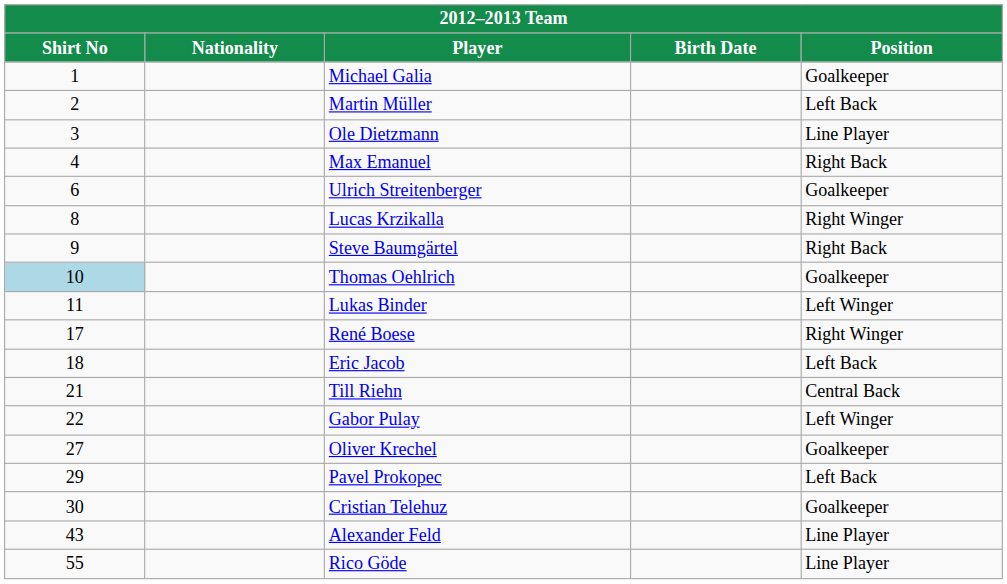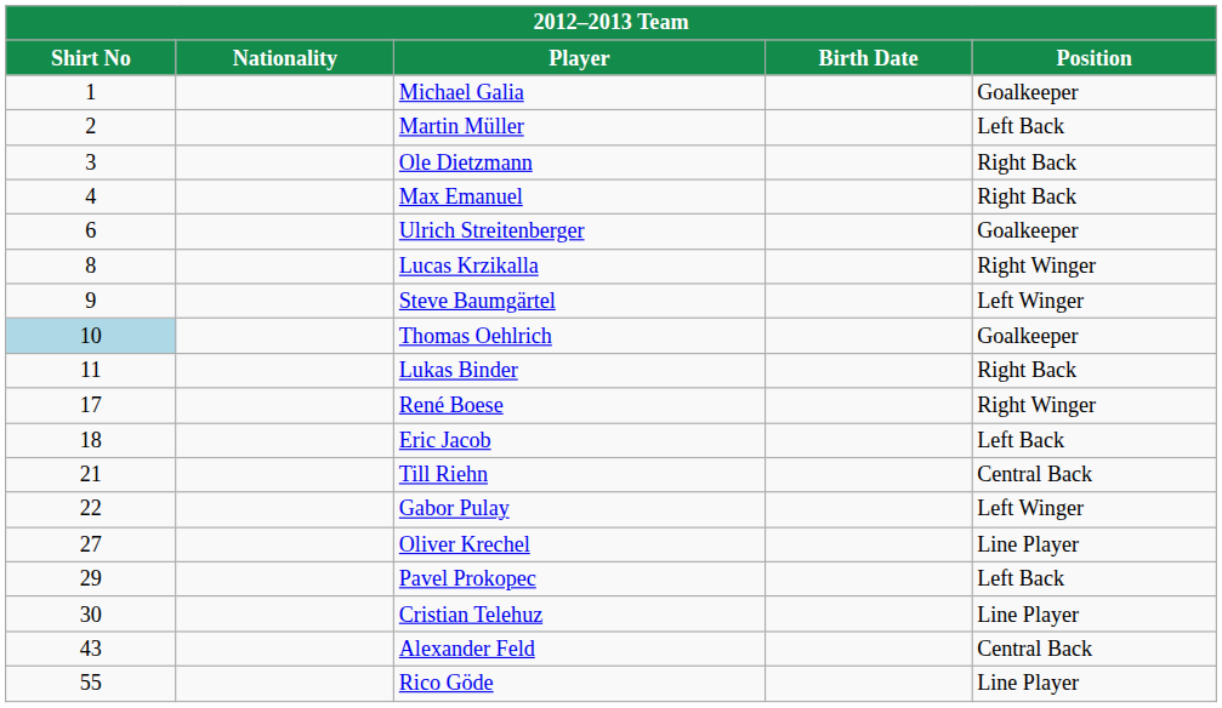 <table class="wikitable collapsible collapsed" style="width:100%">
 <tr>
 <th colspan=5 style="background-color:#138B4A;color:white;text-align:center;">2012–2013 Team</th>
 </tr>
 <tr>
 <th style="color:white; background:#138B4A">Shirt No</th>
 <th style="color:white; background:#138B4A">Nationality</th>
 <th style="color:white; background:#138B4A">Player</th>
 <th style="color:white; background:#138B4A">Birth Date</th>
 <th style="color:white; background:#138B4A">Position</th>
 </tr>
 <tr>
 <td align=center>1</td>
 <td></td>
 <td><a href='#'>Michael Galia</a></td>
 <td></td>
 <td>Goalkeeper</td>
 </tr>
 <tr>
 <td align=center>2</td>
 <td></td>
 <td><a href='#'>Martin Müller</a></td>
 <td></td>
 <td>Left Back</td>
 </tr>
 <tr>
 <td align=center>3</td>
 <td></td>
 <td><a href='#'>Ole Dietzmann</a></td>
 <td></td>
-<td>Line Player</td>
+<td>Right Back</td>
 </tr>
 <tr>
 <td align=center>4</td>
 <td></td>
 <td><a href='#'>Max Emanuel</a></td>
 <td></td>
 <td>Right Back</td>
 </tr>
 <tr>
 <td align=center>6</td>
 <td></td>
 <td><a href='#'>Ulrich Streitenberger</a></td>
 <td></td>
 <td>Goalkeeper</td>
 </tr>
 <tr>
 <td align=center>8</td>
 <td></td>
 <td><a href='#'>Lucas Krzikalla</a></td>
 <td></td>
 <td>Right Winger</td>
 </tr>
 <tr>
 <td align=center>9</td>
 <td></td>
 <td><a href='#'>Steve Baumgärtel</a></td>
 <td></td>
-<td>Right Back</td>
+<td>Left Winger</td>
 </tr>
 <tr>
 <td align=center style="background: lightblue;">10</td>
 <td></td>
 <td><a href='#'>Thomas Oehlrich</a></td>
 <td></td>
 <td>Goalkeeper</td>
 </tr>
 <tr>
 <td align=center>11</td>
 <td></td>
 <td><a href='#'>Lukas Binder</a></td>
 <td></td>
-<td>Left Winger</td>
+<td>Right Back</td>
 </tr>
 <tr>
 <td align=center>17</td>
 <td></td>
 <td><a href='#'>René Boese</a></td>
 <td></td>
 <td>Right Winger</td>
 </tr>
 <tr>
 <td align=center>18</td>
 <td></td>
 <td><a href='#'>Eric Jacob</a></td>
 <td></td>
 <td>Left Back</td>
 </tr>
 <tr>
 <td align=center>21</td>
 <td></td>
 <td><a href='#'>Till Riehn</a></td>
 <td></td>
 <td>Central Back</td>
 </tr>
 <tr>
 <td align=center>22</td>
 <td></td>
 <td><a href='#'>Gabor Pulay</a></td>
 <td></td>
 <td>Left Winger</td>
 </tr>
 <tr>
 <td align=center>27</td>
 <td></td>
 <td><a href='#'>Oliver Krechel</a></td>
 <td></td>
-<td>Goalkeeper</td>
+<td>Line Player</td>
 </tr>
 <tr>
 <td align=center>29</td>
 <td></td>
 <td><a href='#'>Pavel Prokopec</a></td>
 <td></td>
 <td>Left Back</td>
 </tr>
 <tr>
 <td align=center>30</td>
 <td></td>
 <td><a href='#'>Cristian Telehuz</a></td>
 <td></td>
-<td>Goalkeeper</td>
+<td>Line Player</td>
 </tr>
 <tr>
 <td align=center>43</td>
 <td></td>
 <td><a href='#'>Alexander Feld</a></td>
 <td></td>
-<td>Line Player</td>
+<td>Central Back</td>
 </tr>
 <tr>
 <td align=center>55</td>
 <td></td>
 <td><a href='#'>Rico Göde</a></td>
 <td></td>
 <td>Line Player</td>
 </tr>
 </table>
